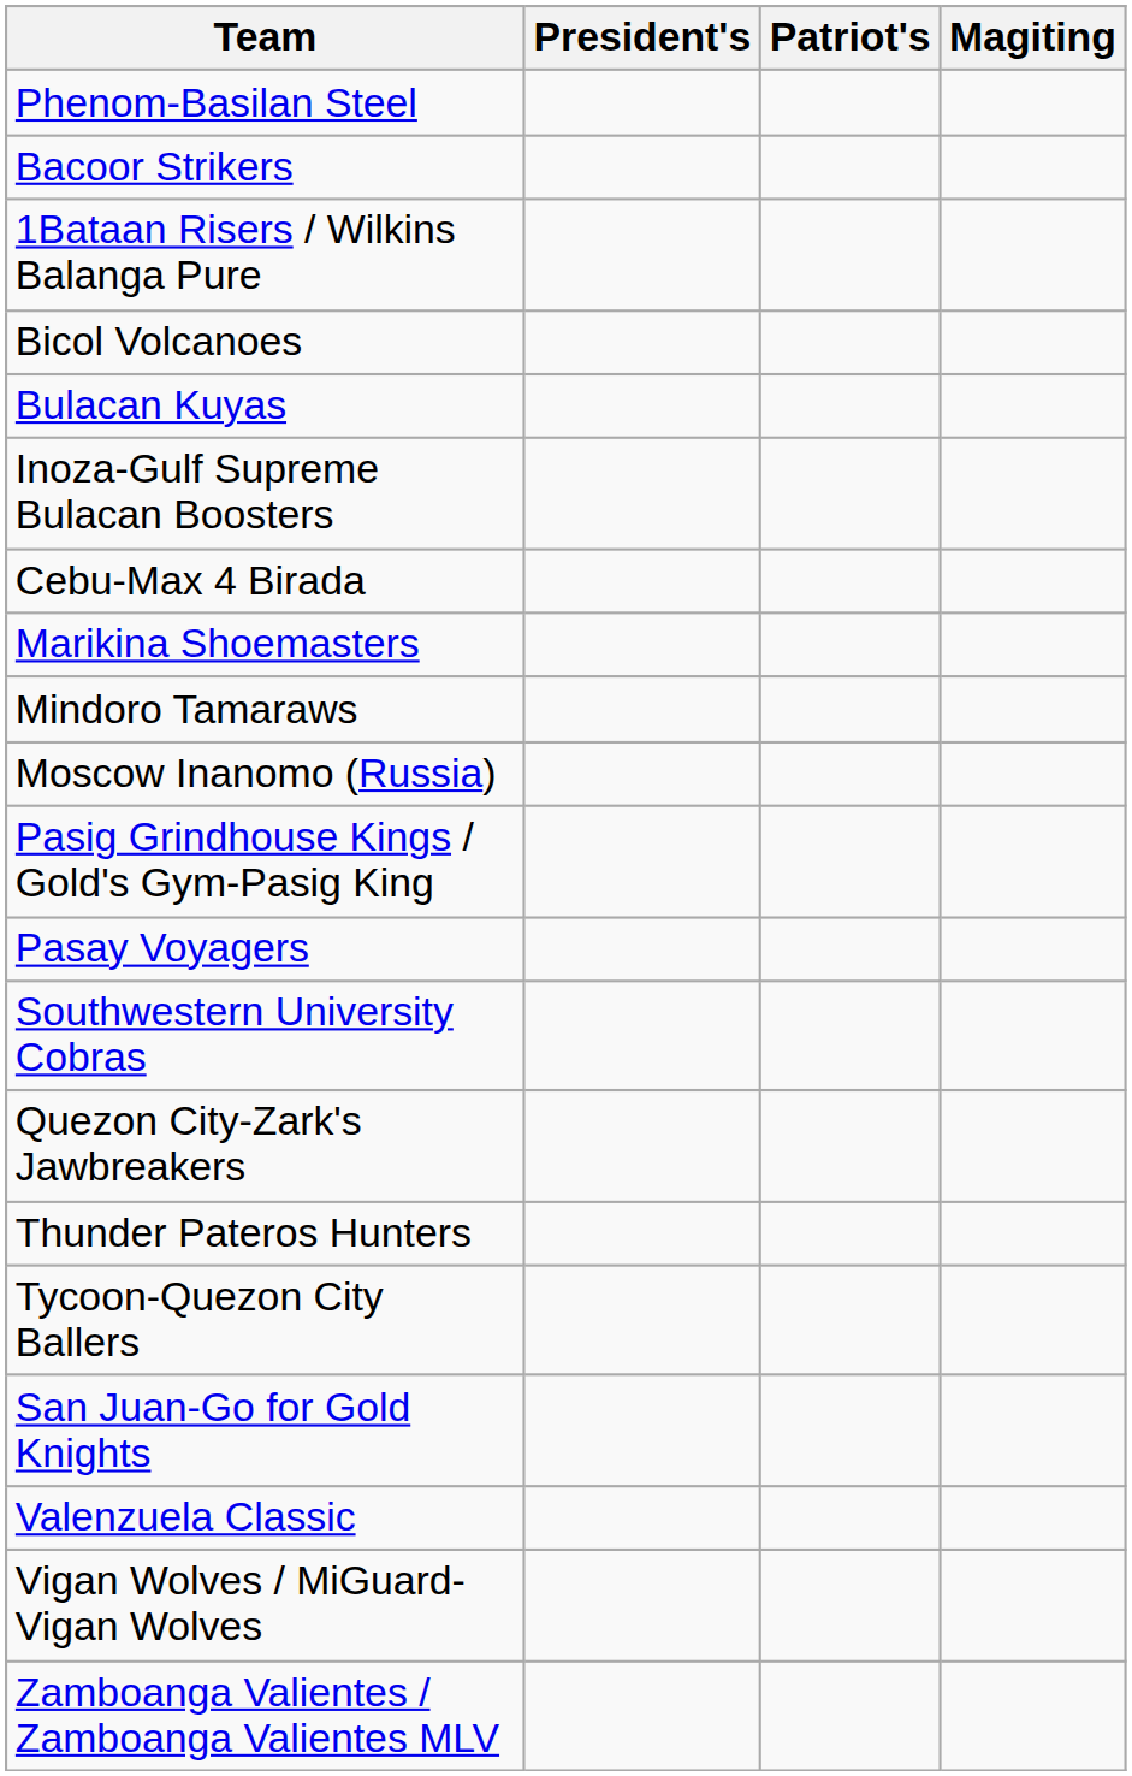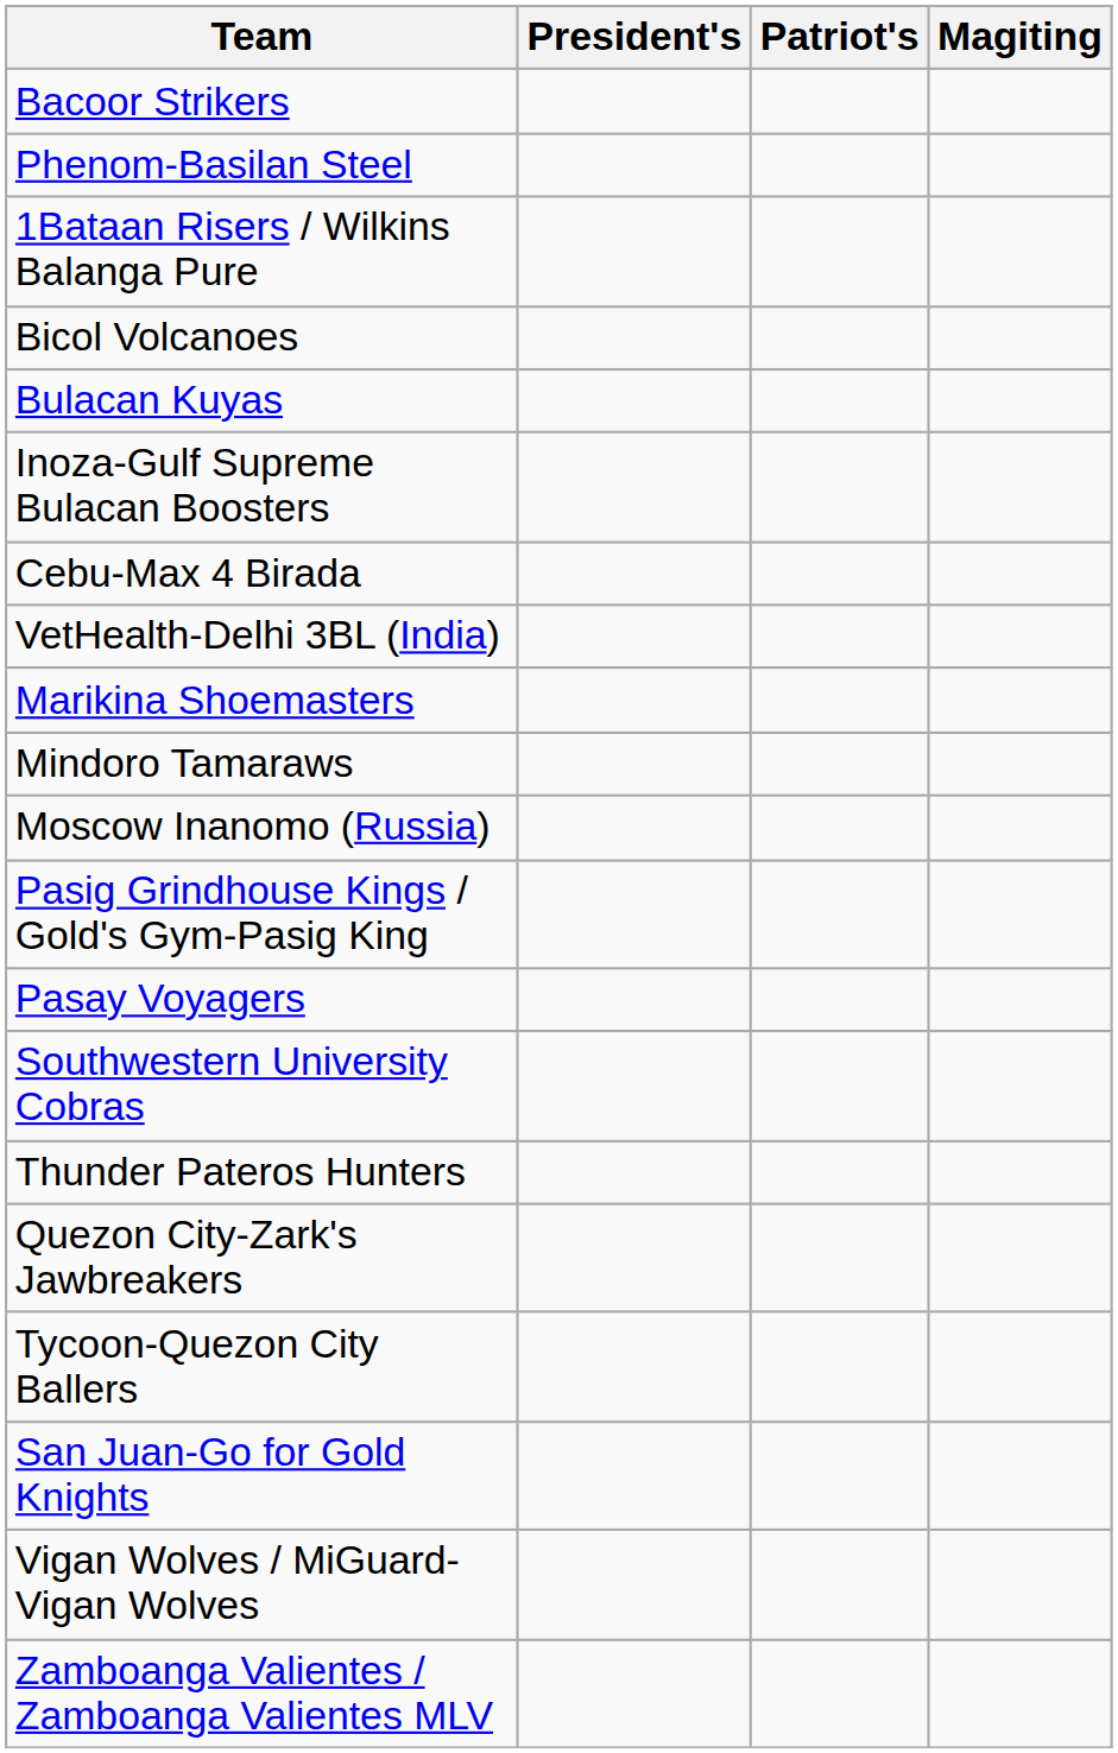 <table class="wikitable plainrowheaders" style="width:50%; text-align:left">
 <tr>
 <th scope="col">Team</th>
 <th>President's</th>
 <th>Patriot's</th>
 <th>Magiting</th>
 </tr>
 <tr>
-<td><a href='#'>Phenom-Basilan Steel</a></td>
+<td><a href='#'>Bacoor Strikers</a></td>
 <td></td>
 <td></td>
 <td></td>
 </tr>
 <tr>
-<td><a href='#'>Bacoor Strikers</a></td>
+<td><a href='#'>Phenom-Basilan Steel</a></td>
 <td></td>
 <td></td>
 <td></td>
 </tr>
 <tr>
 <td><a href='#'>1Bataan Risers</a> / Wilkins Balanga Pure</td>
 <td></td>
 <td></td>
 <td></td>
 </tr>
 <tr>
 <td>Bicol Volcanoes</td>
 <td></td>
 <td></td>
 <td></td>
 </tr>
 <tr>
 <td><a href='#'>Bulacan Kuyas</a></td>
 <td></td>
 <td></td>
 <td></td>
 </tr>
 <tr>
 <td>Inoza-Gulf Supreme Bulacan Boosters</td>
 <td></td>
 <td></td>
 <td></td>
 </tr>
 <tr>
 <td>Cebu-Max 4 Birada</td>
+<td></td>
+<td></td>
+<td></td>
+</tr>
+<tr>
+<td>VetHealth-Delhi 3BL (<a href='#'>India</a>)</td>
 <td></td>
 <td></td>
 <td></td>
 </tr>
 <tr>
 <td><a href='#'>Marikina Shoemasters</a></td>
 <td></td>
 <td><br></td>
 <td></td>
 </tr>
 <tr>
 <td>Mindoro Tamaraws</td>
 <td></td>
 <td></td>
 <td></td>
 </tr>
 <tr>
 <td>Moscow Inanomo (<a href='#'>Russia</a>)</td>
 <td></td>
 <td><br></td>
 <td></td>
 </tr>
 <tr>
 <td><a href='#'>Pasig Grindhouse Kings</a> / Gold's Gym-Pasig King</td>
 <td></td>
 <td></td>
 <td></td>
 </tr>
 <tr>
 <td><a href='#'>Pasay Voyagers</a></td>
 <td></td>
 <td></td>
 <td></td>
 </tr>
 <tr>
 <td><a href='#'>Southwestern University Cobras</a></td>
 <td></td>
 <td></td>
 <td></td>
 </tr>
 <tr>
+<td>Thunder Pateros Hunters</td>
+<td></td>
+<td><br></td>
+<td></td>
+</tr>
+<tr>
 <td>Quezon City-Zark's Jawbreakers</td>
 <td></td>
 <td></td>
-<td></td>
-</tr>
-<tr>
-<td>Thunder Pateros Hunters</td>
-<td></td>
-<td><br></td>
 <td></td>
 </tr>
 <tr>
 <td>Tycoon-Quezon City Ballers</td>
 <td></td>
 <td></td>
 <td></td>
 </tr>
 <tr>
 <td><a href='#'>San Juan-Go for Gold Knights</a></td>
-<td></td>
-<td></td>
-<td></td>
-</tr>
-<tr>
-<td><a href='#'>Valenzuela Classic</a></td>
 <td></td>
 <td></td>
 <td></td>
 </tr>
 <tr>
 <td>Vigan Wolves / MiGuard-Vigan Wolves</td>
 <td></td>
 <td></td>
 <td></td>
 </tr>
 <tr>
 <td><a href='#'>Zamboanga Valientes / Zamboanga Valientes MLV</a></td>
 <td></td>
 <td></td>
 <td></td>
 </tr>
 </table>
